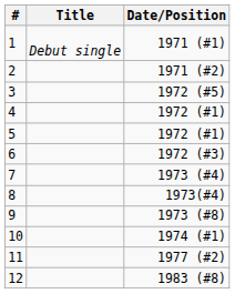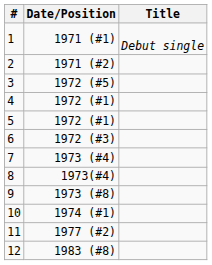 <table class="wikitable">
 <tr>
 <th>#</th>
+<th>Date/Position</th>
 <th>Title</th>
-<th>Date/Position</th>
 </tr>
 <tr>
 <td>1</td>
+<td align="right">1971 (#1)</td>
 <td align="left"><br><em>Debut single</em></td>
-<td align="right">1971 (#1)</td>
 </tr>
 <tr>
 <td>2</td>
+<td align="right">1971 (#2)</td>
 <td align="left"></td>
-<td align="right">1971 (#2)</td>
 </tr>
 <tr>
 <td>3</td>
+<td align="right">1972 (#5)</td>
 <td align="left"></td>
-<td align="right">1972 (#5)</td>
 </tr>
 <tr>
 <td>4</td>
+<td align="right">1972 (#1)</td>
 <td align="left"></td>
-<td align="right">1972 (#1)</td>
 </tr>
 <tr>
 <td>5</td>
+<td align="right">1972 (#1)</td>
 <td align="left"></td>
-<td align="right">1972 (#1)</td>
 </tr>
 <tr>
 <td>6</td>
+<td align="right">1972 (#3)</td>
 <td align="left"></td>
-<td align="right">1972 (#3)</td>
 </tr>
 <tr>
 <td>7</td>
+<td align="right">1973 (#4)</td>
 <td align="left"></td>
-<td align="right">1973 (#4)</td>
 </tr>
 <tr>
 <td>8</td>
+<td align="right">1973(#4)</td>
 <td align="left"></td>
-<td align="right">1973(#4)</td>
 </tr>
 <tr>
 <td>9</td>
+<td align="right">1973 (#8)</td>
 <td align="left"><br></td>
-<td align="right">1973 (#8)</td>
 </tr>
 <tr>
 <td>10</td>
+<td align="right">1974 (#1)</td>
 <td align="left"></td>
-<td align="right">1974 (#1)</td>
 </tr>
 <tr>
 <td>11</td>
+<td align="right">1977 (#2)</td>
 <td align="left"></td>
-<td align="right">1977 (#2)</td>
 </tr>
 <tr>
 <td>12</td>
+<td align="right">1983 (#8)</td>
 <td align="left"></td>
-<td align="right">1983 (#8)</td>
 </tr>
 </table>
